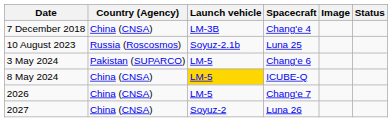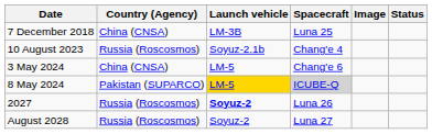 <table class="wikitable static-row-numbers static-row-header-hash" style="font-size:small;">
 <tr>
 <th>Date</th>
 <th>Country (Agency)</th>
 <th>Launch vehicle</th>
 <th>Spacecraft</th>
 <th>Image</th>
 <th>Status</th>
 </tr>
 <tr>
 <td>7 December 2018</td>
 <td> <a href='#'>China</a> (<a href='#'>CNSA</a>)</td>
 <td><a href='#'>LM-3B</a></td>
-<td><a href='#'>Chang'e 4</a></td>
+<td><a href='#'>Luna 25</a></td>
 <td></td>
 <td></td>
 </tr>
 <tr>
 <td>10 August 2023</td>
 <td> <a href='#'>Russia</a> (<a href='#'>Roscosmos</a>)</td>
 <td><a href='#'>Soyuz-2.1b</a></td>
-<td><a href='#'>Luna 25</a></td>
+<td><a href='#'>Chang'e 4</a></td>
 <td></td>
 <td></td>
 </tr>
 <tr>
 <td>3 May 2024</td>
-<td> <a href='#'>Pakistan</a> (<a href='#'>SUPARCO</a>)</td>
+<td> <a href='#'>China</a> (<a href='#'>CNSA</a>)</td>
 <td><a href='#'>LM-5</a></td>
 <td><a href='#'>Chang'e 6</a></td>
 <td></td>
 <td></td>
 </tr>
 <tr>
 <td>8 May 2024</td>
-<td> <a href='#'>China</a> (<a href='#'>CNSA</a>)</td>
+<td> <a href='#'>Pakistan</a> (<a href='#'>SUPARCO</a>)</td>
 <td style="background: gold;"><a href='#'>LM-5</a></td>
-<td><a href='#'>ICUBE-Q</a></td>
-<td></td>
-<td></td>
-</tr>
-<tr>
-<td>2026</td>
-<td> <a href='#'>China</a> (<a href='#'>CNSA</a>)</td>
-<td><a href='#'>LM-5</a></td>
-<td><a href='#'>Chang'e 7</a></td>
+<td style="background: lightgrey;"><a href='#'>ICUBE-Q</a></td>
 <td></td>
 <td></td>
 </tr>
 <tr>
 <td>2027</td>
-<td> <a href='#'>China</a> (<a href='#'>CNSA</a>)</td>
-<td><a href='#'>Soyuz-2</a></td>
+<td> <a href='#'>Russia</a> (<a href='#'>Roscosmos</a>)</td>
+<td><strong><a href='#'>Soyuz-2</a></strong></td>
 <td><a href='#'>Luna 26</a></td>
 <td></td>
 <td></td>
 </tr>
+<tr>
+<td>August 2028</td>
+<td> <a href='#'>Russia</a> (<a href='#'>Roscosmos</a>)</td>
+<td><a href='#'>Soyuz-2</a></td>
+<td><a href='#'>Luna 27</a></td>
+<td></td>
+<td></td>
+</tr>
 </table>
